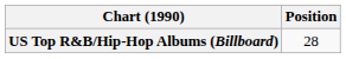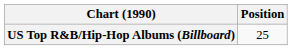 <table class="wikitable plainrowheaders" style="text-align:center">
 <tr>
 <th scope="col">Chart (1990)</th>
 <th scope="col">Position</th>
 </tr>
 <tr>
 <th scope="row">US Top R&B/Hip-Hop Albums (<em>Billboard</em>)</th>
-<td>28</td>
+<td>25</td>
 </tr>
 </table>
